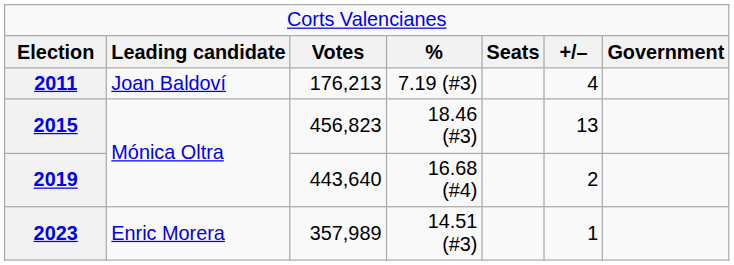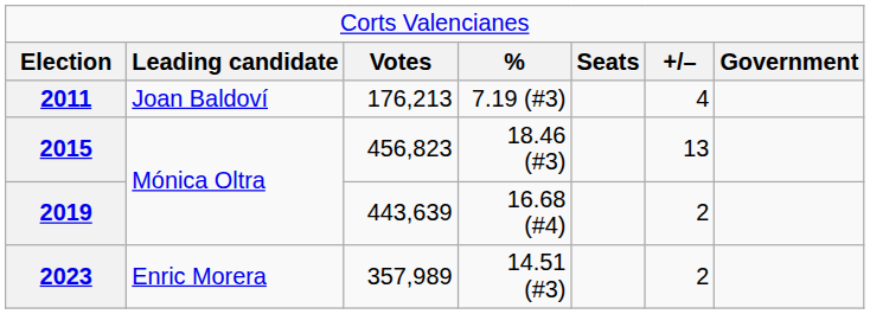 <table class="wikitable" style="text-align:right;">
 <tr>
 <td colspan="8" align="center"><a href='#'>Corts Valencianes</a></td>
 </tr>
 <tr>
 <th width="75">Election</th>
 <th>Leading candidate</th>
 <th width="70">Votes</th>
 <th width="70">%</th>
 <th>Seats</th>
 <th width="40">+/–</th>
 <th>Government</th>
 </tr>
 <tr>
 <th><a href='#'>2011</a></th>
 <td align="left"><a href='#'>Joan Baldoví</a></td>
 <td>176,213</td>
 <td>7.19 (#3)</td>
 <td></td>
 <td>4</td>
 <td></td>
 </tr>
 <tr>
 <th><a href='#'>2015</a></th>
 <td rowspan="2" align="left"><a href='#'>Mónica Oltra</a></td>
 <td>456,823</td>
 <td>18.46 (#3)</td>
 <td></td>
 <td>13</td>
 <td></td>
 </tr>
 <tr>
 <th><a href='#'>2019</a></th>
-<td>443,640</td>
+<td>443,639</td>
 <td>16.68 (#4)</td>
 <td></td>
 <td>2</td>
 <td></td>
 </tr>
 <tr>
 <th><a href='#'>2023</a></th>
 <td align="left"><a href='#'>Enric Morera</a></td>
 <td>357,989</td>
 <td>14.51 (#3)</td>
 <td></td>
-<td>1</td>
+<td>2</td>
 <td></td>
 </tr>
 </table>
